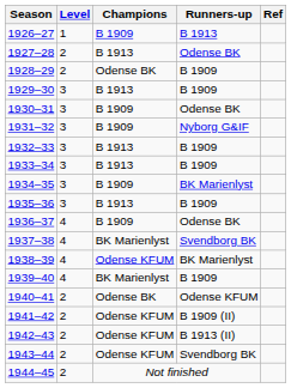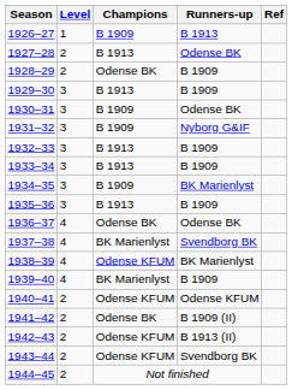 <table class="sortable wikitable plainrowheaders">
 <tr>
 <th>Season</th>
 <th><a href='#'>Level</a></th>
 <th>Champions</th>
 <th>Runners-up</th>
 <th>Ref</th>
 </tr>
 <tr>
 <td><a href='#'>1926–27</a></td>
 <td>1</td>
 <td><a href='#'>B 1909</a></td>
 <td><a href='#'>B 1913</a></td>
 <td></td>
 </tr>
 <tr>
 <td><a href='#'>1927–28</a></td>
 <td>2</td>
 <td>B 1913</td>
 <td><a href='#'>Odense BK</a></td>
 <td></td>
 </tr>
 <tr>
 <td><a href='#'>1928–29</a></td>
 <td>2</td>
 <td>Odense BK</td>
 <td>B 1909</td>
 <td></td>
 </tr>
 <tr>
 <td><a href='#'>1929–30</a></td>
 <td>3</td>
 <td>B 1913</td>
 <td>B 1909</td>
 <td></td>
 </tr>
 <tr>
 <td><a href='#'>1930–31</a></td>
 <td>3</td>
 <td>B 1909</td>
 <td>Odense BK</td>
 <td></td>
 </tr>
 <tr>
 <td><a href='#'>1931–32</a></td>
 <td>3</td>
 <td>B 1909</td>
 <td><a href='#'>Nyborg G&IF</a></td>
 <td></td>
 </tr>
 <tr>
 <td><a href='#'>1932–33</a></td>
 <td>3</td>
 <td>B 1913</td>
 <td>B 1909</td>
 <td></td>
 </tr>
 <tr>
 <td><a href='#'>1933–34</a></td>
 <td>3</td>
 <td>B 1913</td>
 <td>B 1909</td>
 <td></td>
 </tr>
 <tr>
 <td><a href='#'>1934–35</a></td>
 <td>3</td>
 <td>B 1909</td>
 <td><a href='#'>BK Marienlyst</a></td>
 <td></td>
 </tr>
 <tr>
 <td><a href='#'>1935–36</a></td>
 <td>3</td>
 <td>B 1913</td>
 <td>B 1909</td>
 <td></td>
 </tr>
 <tr>
 <td><a href='#'>1936–37</a></td>
 <td>4</td>
-<td>B 1909</td>
+<td>Odense BK</td>
 <td>Odense BK</td>
 <td></td>
 </tr>
 <tr>
 <td><a href='#'>1937–38</a></td>
 <td>4</td>
 <td>BK Marienlyst</td>
 <td><a href='#'>Svendborg BK</a></td>
 <td></td>
 </tr>
 <tr>
 <td><a href='#'>1938–39</a></td>
 <td>4</td>
 <td><a href='#'>Odense KFUM</a></td>
 <td>BK Marienlyst</td>
 <td></td>
 </tr>
 <tr>
 <td><a href='#'>1939–40</a></td>
 <td>4</td>
 <td>BK Marienlyst</td>
 <td>B 1909</td>
 <td></td>
 </tr>
 <tr>
 <td><a href='#'>1940–41</a></td>
 <td>2</td>
-<td>Odense BK</td>
+<td>Odense KFUM</td>
 <td>Odense KFUM</td>
 <td></td>
 </tr>
 <tr>
 <td><a href='#'>1941–42</a></td>
 <td>2</td>
-<td>Odense KFUM</td>
+<td>Odense BK</td>
 <td>B 1909 (II)</td>
 <td></td>
 </tr>
 <tr>
 <td><a href='#'>1942–43</a></td>
 <td>2</td>
 <td>Odense KFUM</td>
 <td>B 1913 (II)</td>
 <td></td>
 </tr>
 <tr>
 <td><a href='#'>1943–44</a></td>
 <td>2</td>
 <td>Odense KFUM</td>
 <td>Svendborg BK</td>
 <td></td>
 </tr>
 <tr>
 <td><a href='#'>1944–45</a></td>
 <td>2</td>
 <td colspan="2" style="text-align:center;"><em>Not finished</em></td>
 <td></td>
 </tr>
 </table>
